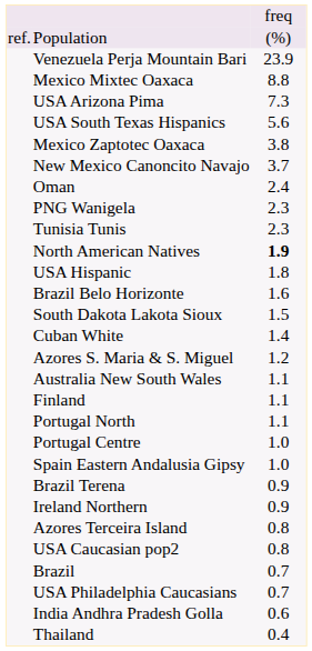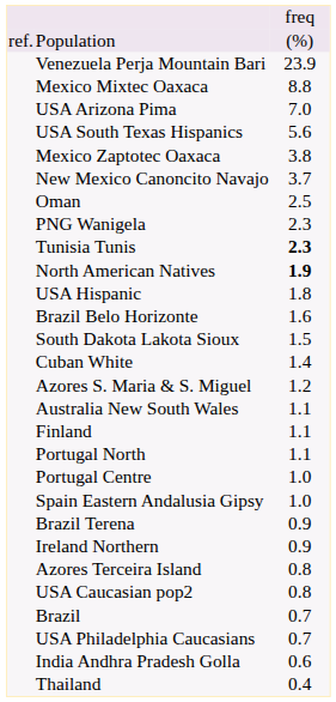 <table border="0" cellspacing="0" cellpadding="1" align="right" style="text-align:center; margin-left: 2em;  border:1px #ffeebb solid; background:#f8f6f8; ">
 <tr style="background:#efe5ef">
 <td></td>
 <td></td>
 <td>freq</td>
 </tr>
 <tr style="background:#eee5ef">
 <td>ref.</td>
 <td align="left">Population</td>
 <td style="width:50px">(%)</td>
 </tr>
 <tr>
 <td></td>
 <td align="left">Venezuela Perja Mountain Bari</td>
 <td>23.9</td>
 </tr>
 <tr>
 <td></td>
 <td align="left">Mexico Mixtec Oaxaca</td>
 <td>8.8</td>
 </tr>
 <tr>
 <td></td>
 <td align="left">USA Arizona Pima</td>
-<td>7.3</td>
+<td>7.0</td>
 </tr>
 <tr>
 <td></td>
 <td align="left">USA South Texas Hispanics</td>
 <td>5.6</td>
 </tr>
 <tr>
 <td></td>
 <td align="left">Mexico Zaptotec Oaxaca</td>
 <td>3.8</td>
 </tr>
 <tr>
 <td></td>
 <td align="left">New Mexico Canoncito Navajo</td>
 <td>3.7</td>
 </tr>
 <tr>
 <td></td>
 <td align="left">Oman</td>
-<td>2.4</td>
+<td>2.5</td>
 </tr>
 <tr>
 <td></td>
 <td align="left">PNG Wanigela</td>
 <td>2.3</td>
 </tr>
 <tr>
 <td></td>
 <td align="left">Tunisia Tunis</td>
-<td>2.3</td>
+<td><strong>2.3</strong></td>
 </tr>
 <tr>
 <td></td>
 <td align="left">North American Natives</td>
 <td><strong>1.9</strong></td>
 </tr>
 <tr>
 <td></td>
 <td align="left">USA Hispanic</td>
 <td>1.8</td>
 </tr>
 <tr>
 <td></td>
 <td align="left">Brazil Belo Horizonte</td>
 <td>1.6</td>
 </tr>
 <tr>
 <td></td>
 <td align="left">South Dakota Lakota Sioux</td>
 <td>1.5</td>
 </tr>
 <tr>
 <td></td>
 <td align="left">Cuban White</td>
 <td>1.4</td>
 </tr>
 <tr>
 <td></td>
 <td align="left">Azores S. Maria & S. Miguel</td>
 <td>1.2</td>
 </tr>
 <tr>
 <td></td>
 <td align="left">Australia New South Wales</td>
 <td>1.1</td>
 </tr>
 <tr>
 <td></td>
 <td align="left">Finland</td>
 <td>1.1</td>
 </tr>
 <tr>
 <td></td>
 <td align="left">Portugal North</td>
 <td>1.1</td>
 </tr>
 <tr>
 <td></td>
 <td align="left">Portugal Centre</td>
 <td>1.0</td>
 </tr>
 <tr>
 <td></td>
 <td align="left">Spain Eastern Andalusia Gipsy</td>
 <td>1.0</td>
 </tr>
 <tr>
 <td></td>
 <td align="left">Brazil Terena</td>
 <td>0.9</td>
 </tr>
 <tr>
 <td></td>
 <td align="left">Ireland Northern</td>
 <td>0.9</td>
 </tr>
 <tr>
 <td></td>
 <td align="left">Azores Terceira Island</td>
 <td>0.8</td>
 </tr>
 <tr>
 <td></td>
 <td align="left">USA Caucasian pop2</td>
 <td>0.8</td>
 </tr>
 <tr>
 <td></td>
 <td align="left">Brazil</td>
 <td>0.7</td>
 </tr>
 <tr>
 <td></td>
 <td align="left">USA Philadelphia Caucasians</td>
 <td>0.7</td>
 </tr>
 <tr>
 <td></td>
 <td align="left">India Andhra Pradesh Golla</td>
 <td>0.6</td>
 </tr>
 <tr>
 <td></td>
 <td align="left">Thailand</td>
 <td>0.4</td>
 </tr>
 </table>
